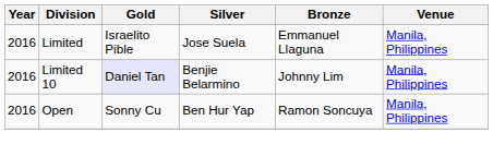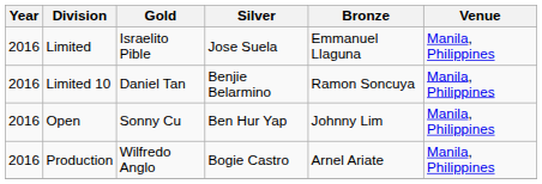 <table class="wikitable sortable" style="text-align: left;">
 <tr>
 <th>Year</th>
 <th>Division</th>
 <th>Gold</th>
 <th>Silver</th>
 <th>Bronze</th>
 <th>Venue</th>
 </tr>
 <tr>
 <td>2016</td>
 <td>Limited</td>
 <td>Israelito Pible</td>
 <td>Jose Suela</td>
 <td>Emmanuel Llaguna</td>
 <td><a href='#'>Manila</a>, <a href='#'>Philippines</a></td>
 </tr>
 <tr>
 <td>2016</td>
 <td>Limited 10</td>
-<td style="background: lavender;">Daniel Tan</td>
+<td>Daniel Tan</td>
 <td>Benjie Belarmino</td>
-<td>Johnny Lim</td>
+<td>Ramon Soncuya</td>
 <td><a href='#'>Manila</a>, <a href='#'>Philippines</a></td>
 </tr>
 <tr>
 <td>2016</td>
 <td>Open</td>
 <td>Sonny Cu</td>
 <td>Ben Hur Yap</td>
-<td>Ramon Soncuya</td>
+<td>Johnny Lim</td>
+<td><a href='#'>Manila</a>, <a href='#'>Philippines</a></td>
+</tr>
+<tr>
+<td>2016</td>
+<td>Production</td>
+<td>Wilfredo Anglo</td>
+<td>Bogie Castro</td>
+<td>Arnel Ariate</td>
 <td><a href='#'>Manila</a>, <a href='#'>Philippines</a></td>
 </tr>
 <tr>
 </tr>
 </table>
